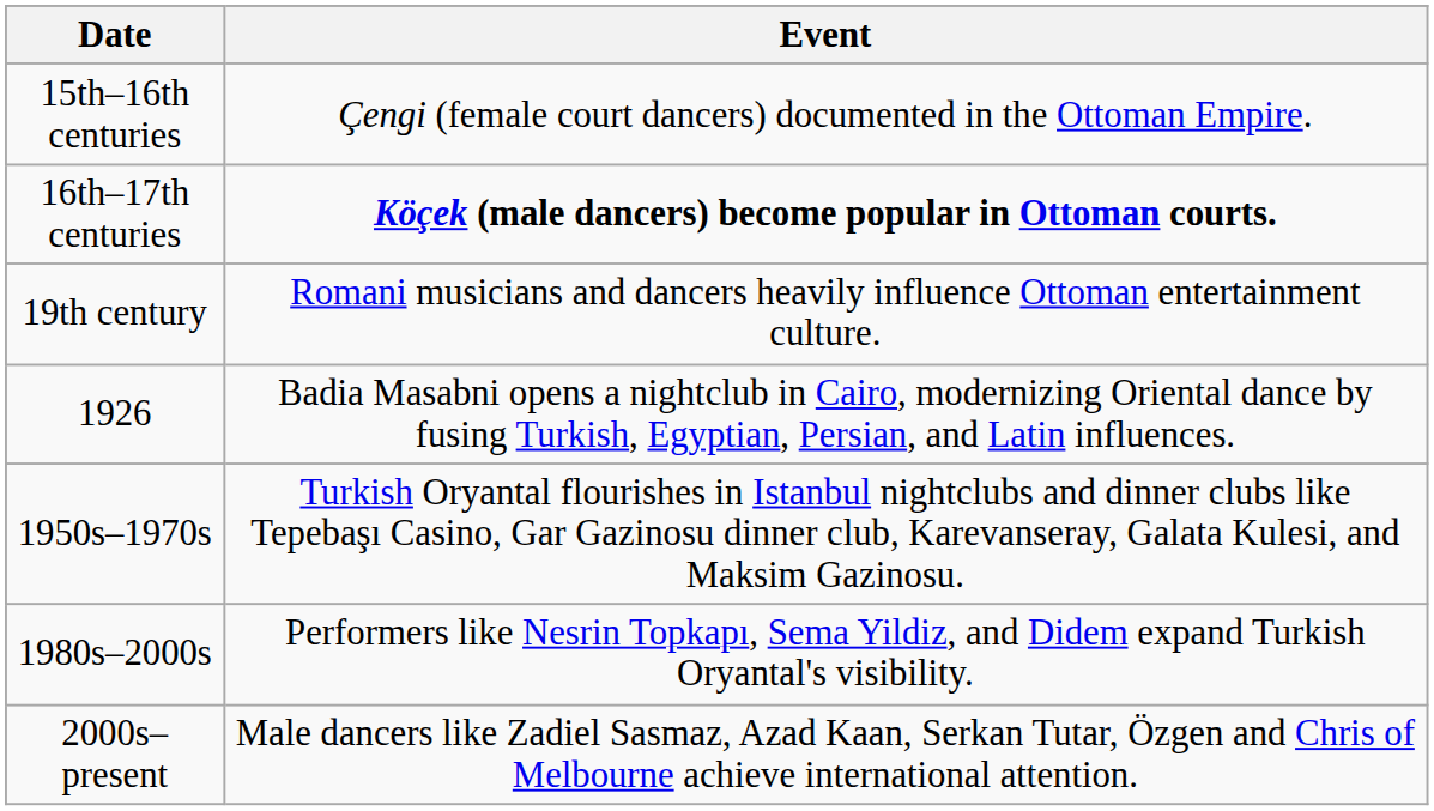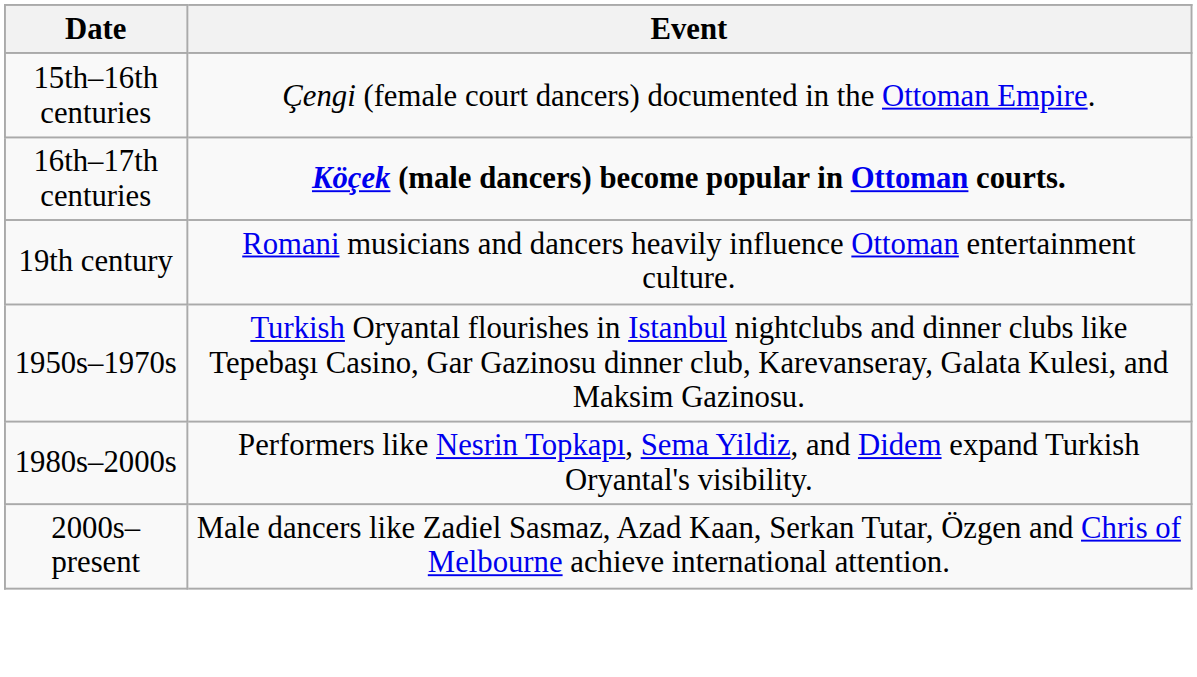 <table class="wikitable" style="width:70%; text-align:center">
 <tr>
 <th>Date</th>
 <th>Event</th>
 </tr>
 <tr>
 <td>15th–16th centuries</td>
 <td><em>Çengi</em> (female court dancers) documented in the <a href='#'>Ottoman Empire</a>.</td>
 </tr>
 <tr>
 <td>16th–17th centuries</td>
 <td><strong><em><a href='#'>Köçek</a></em> (male dancers) become popular in <a href='#'>Ottoman</a> courts.</strong></td>
 </tr>
 <tr>
 <td>19th century</td>
 <td><a href='#'>Romani</a> musicians and dancers heavily influence <a href='#'>Ottoman</a> entertainment culture.</td>
 </tr>
 <tr>
-<td>1926</td>
-<td>Badia Masabni opens a nightclub in <a href='#'>Cairo</a>, modernizing Oriental dance by fusing <a href='#'>Turkish</a>, <a href='#'>Egyptian</a>, <a href='#'>Persian</a>, and <a href='#'>Latin</a> influences.</td>
-</tr>
-<tr>
 <td>1950s–1970s</td>
 <td><a href='#'>Turkish</a> Oryantal flourishes in <a href='#'>Istanbul</a> nightclubs and dinner clubs like Tepebaşı Casino, Gar Gazinosu dinner club, Karevanseray, Galata Kulesi,  and Maksim Gazinosu.</td>
 </tr>
 <tr>
 <td>1980s–2000s</td>
 <td>Performers like <a href='#'>Nesrin Topkapı</a>, <a href='#'>Sema Yildiz</a>, and <a href='#'>Didem</a> expand Turkish Oryantal's visibility.</td>
 </tr>
 <tr>
 <td>2000s–present</td>
 <td>Male dancers like Zadiel Sasmaz, Azad Kaan, Serkan Tutar, Özgen and <a href='#'>Chris of Melbourne</a> achieve international attention.</td>
 </tr>
 </table>
